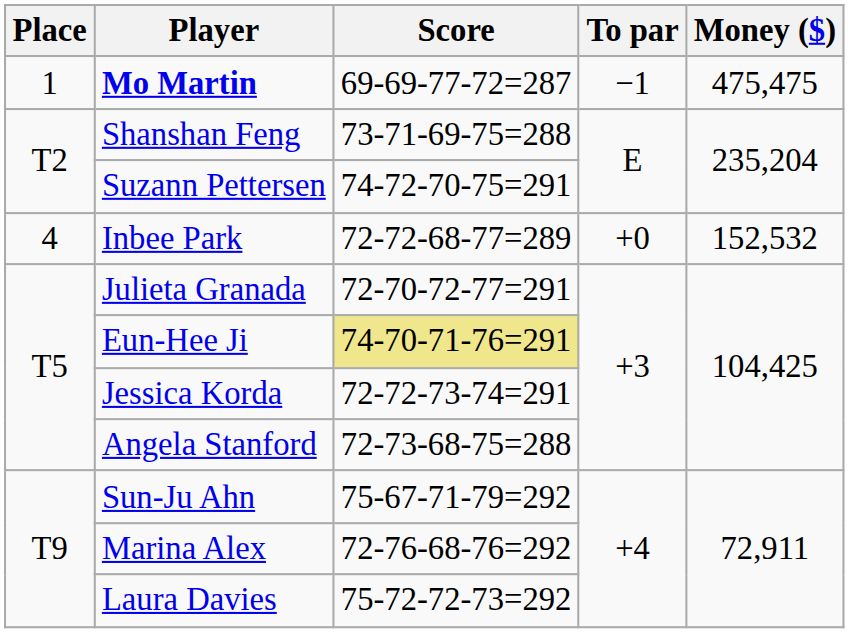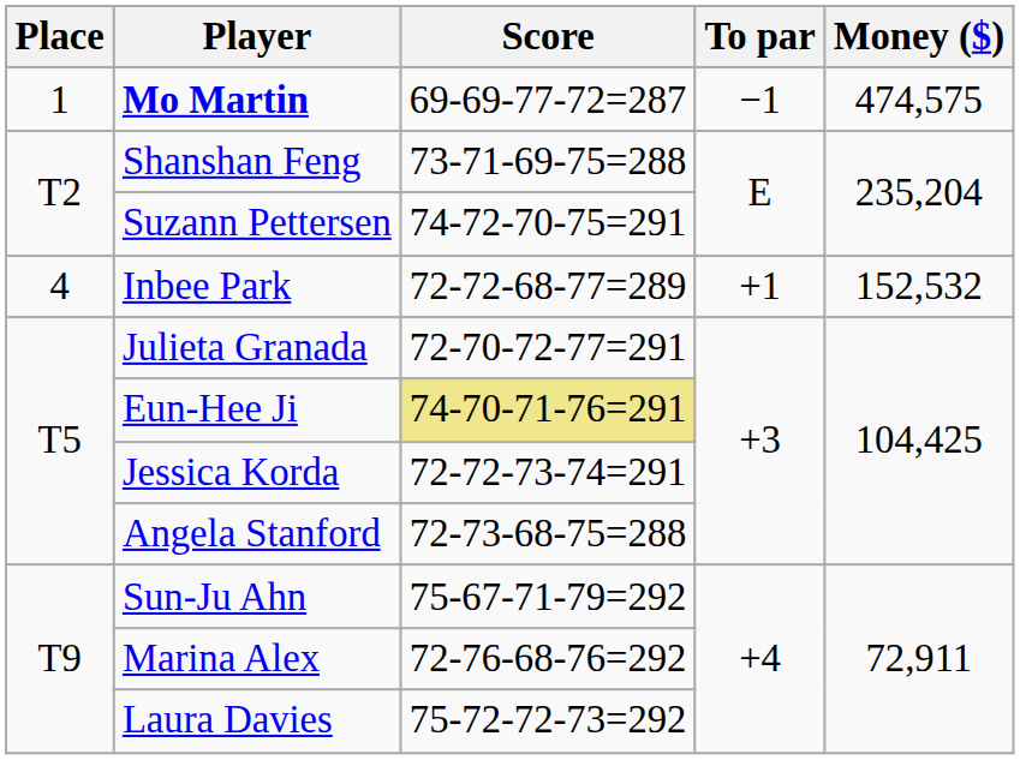 <table class="wikitable">
 <tr>
 <th>Place</th>
 <th>Player</th>
 <th>Score</th>
 <th>To par</th>
 <th>Money (<a href='#'>$</a>)</th>
 </tr>
 <tr>
 <td align=center>1</td>
 <td> <strong><a href='#'>Mo Martin</a></strong></td>
 <td>69-69-77-72=287</td>
 <td align=center>−1</td>
-<td align=center>475,475</td>
+<td align=center>474,575</td>
 </tr>
 <tr>
 <td rowspan=2 align=center>T2</td>
 <td> <a href='#'>Shanshan Feng</a></td>
 <td>73-71-69-75=288</td>
 <td rowspan=2 align=center>E</td>
 <td rowspan=2 align=center>235,204</td>
 </tr>
 <tr>
 <td> <a href='#'>Suzann Pettersen</a></td>
 <td>74-72-70-75=291</td>
 </tr>
 <tr>
 <td align=center>4</td>
 <td> <a href='#'>Inbee Park</a></td>
 <td>72-72-68-77=289</td>
-<td align=center>+0</td>
+<td align=center>+1</td>
 <td align=center>152,532</td>
 </tr>
 <tr>
 <td rowspan=4 align=center>T5</td>
 <td> <a href='#'>Julieta Granada</a></td>
 <td>72-70-72-77=291</td>
 <td rowspan=4 align=center>+3</td>
 <td rowspan=4 align=center>104,425</td>
 </tr>
 <tr>
 <td> <a href='#'>Eun-Hee Ji</a></td>
 <td style="background: khaki;">74-70-71-76=291</td>
 </tr>
 <tr>
 <td> <a href='#'>Jessica Korda</a></td>
 <td>72-72-73-74=291</td>
 </tr>
 <tr>
 <td> <a href='#'>Angela Stanford</a></td>
 <td>72-73-68-75=288</td>
 </tr>
 <tr>
 <td rowspan=3 align=center>T9</td>
 <td> <a href='#'>Sun-Ju Ahn</a></td>
 <td>75-67-71-79=292</td>
 <td rowspan=3 align=center>+4</td>
 <td rowspan=3 align=center>72,911</td>
 </tr>
 <tr>
 <td> <a href='#'>Marina Alex</a></td>
 <td>72-76-68-76=292</td>
 </tr>
 <tr>
 <td> <a href='#'>Laura Davies</a></td>
 <td>75-72-72-73=292</td>
 </tr>
 </table>
